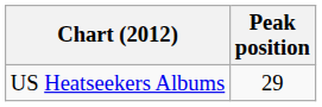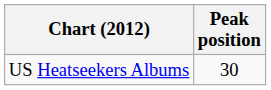 <table class="wikitable" style="text-align:center;">
 <tr>
 <th>Chart (2012)</th>
 <th>Peak<br>position</th>
 </tr>
 <tr>
 <td scope="row">US <a href='#'>Heatseekers Albums</a></td>
-<td>29</td>
+<td>30</td>
 </tr>
 </table>
